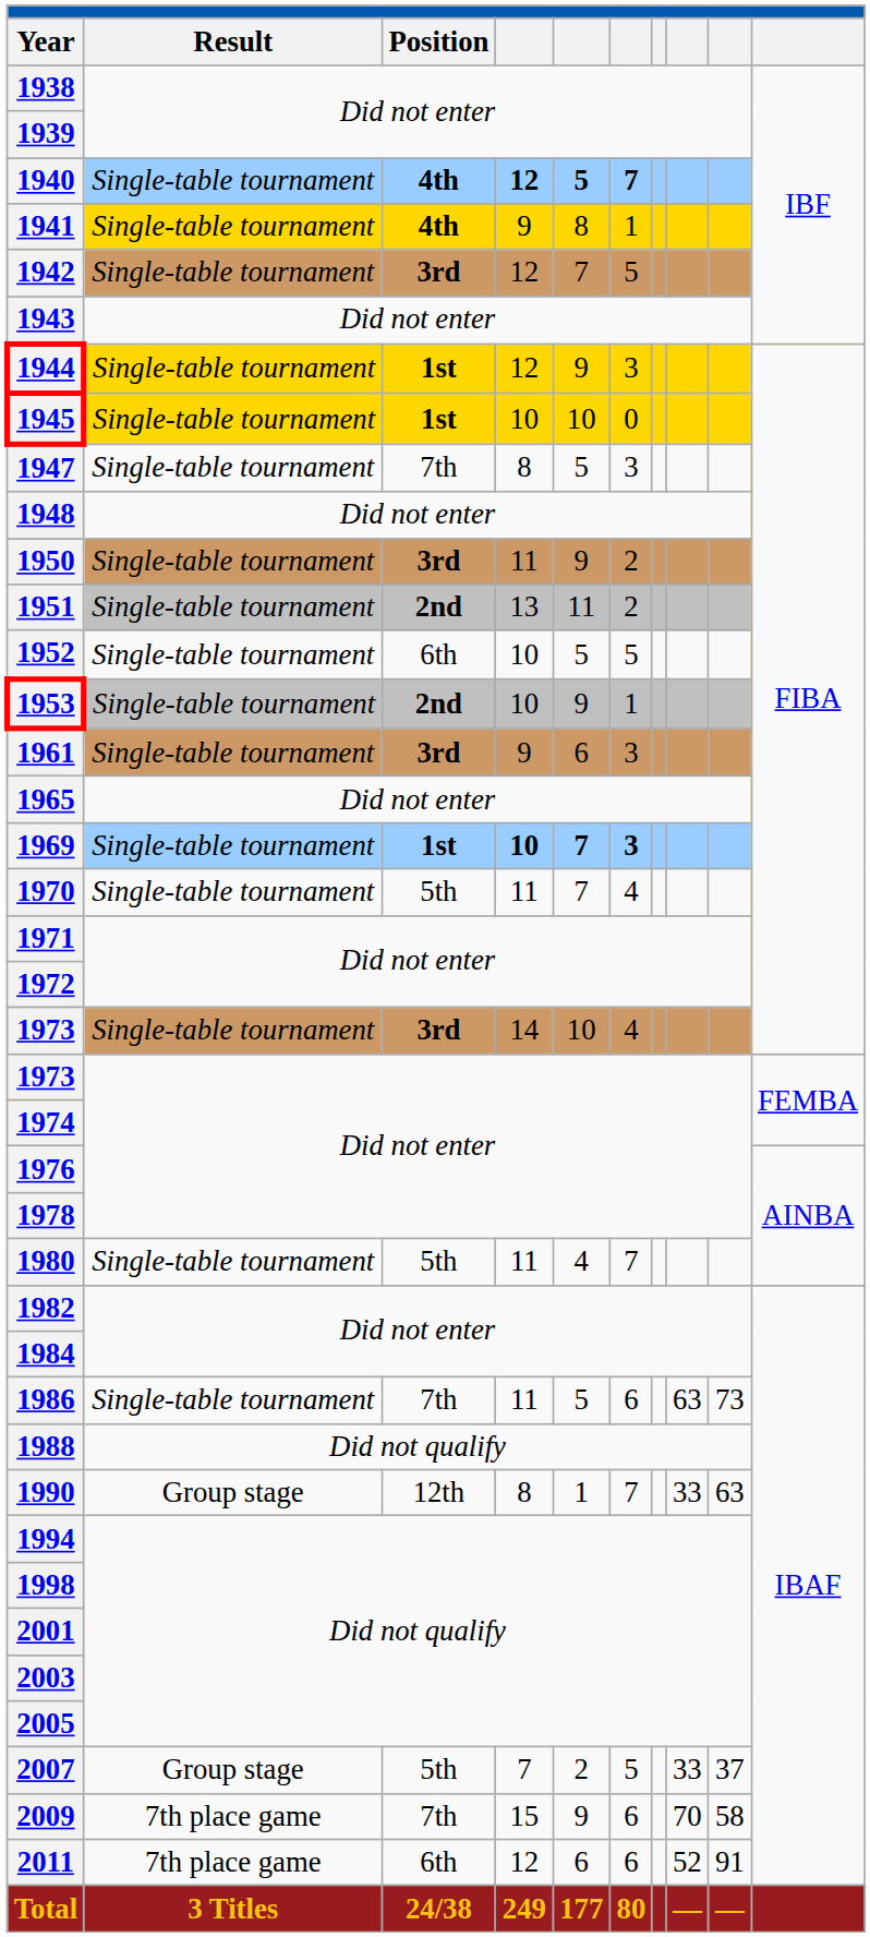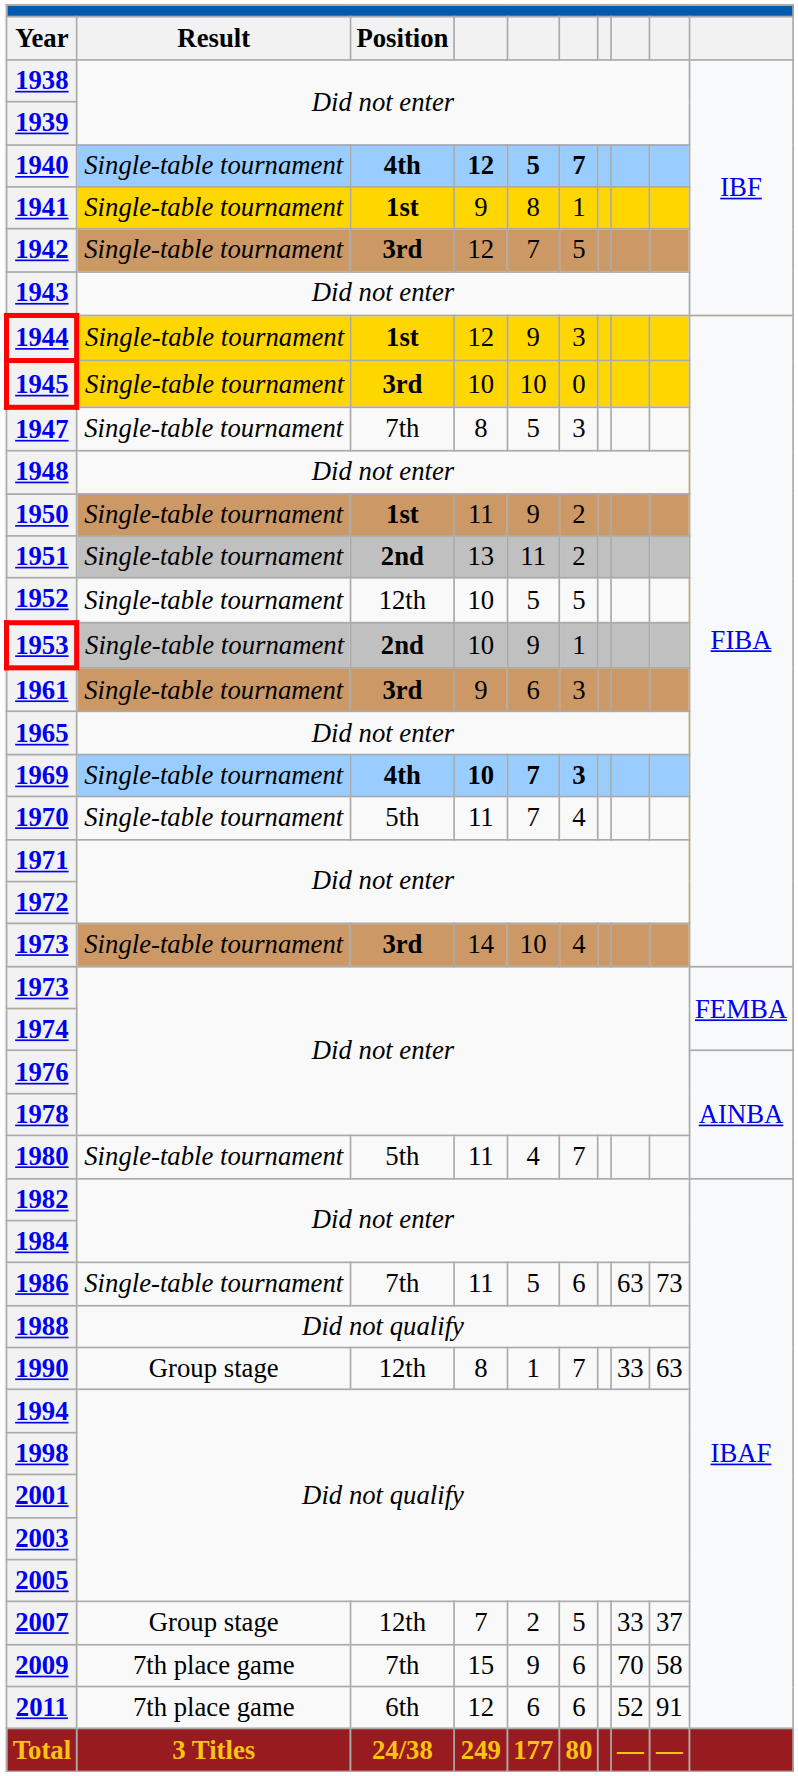 <table class="wikitable" style="text-align: center;">
 <tr>
 <th style="background:#0059B1;" colspan="10"><a href='#'></a> </th>
 </tr>
 <tr>
 <th scope="col">Year</th>
 <th scope="col">Result</th>
 <th scope="col">Position</th>
 <th scope="col"></th>
 <th scope="col"></th>
 <th scope="col"></th>
 <th scope="col"></th>
 <th scope="col"></th>
 <th scope="col"></th>
 <th scope="col"></th>
 </tr>
 <tr>
 <th> <a href='#'>1938</a></th>
 <td rowspan="2" colspan="8"><em>Did not enter</em></td>
 <td style="background:#F8F9FA" rowspan=6><a href='#'>IBF</a></td>
 </tr>
 <tr>
 <th> <a href='#'>1939</a></th>
 </tr>
 <tr bgcolor=#9acdff>
 <th> <a href='#'>1940</a></th>
 <td><em>Single-table tournament</em></td>
 <td><strong>4th</strong></td>
 <td><strong>12</strong></td>
 <td><strong>5</strong></td>
 <td><strong>7</strong></td>
 <td><strong></strong></td>
 <td></td>
 <td></td>
 </tr>
 <tr style="background:gold">
 <th> <a href='#'>1941</a></th>
 <td><em>Single-table tournament</em></td>
-<td><strong>4th</strong></td>
+<td><strong> 1st</strong></td>
 <td>9</td>
 <td>8</td>
 <td>1</td>
 <td></td>
 <td></td>
 <td></td>
 </tr>
 <tr style="background:#cc9966">
 <th> <a href='#'>1942</a></th>
 <td><em>Single-table tournament</em></td>
 <td><strong> 3rd</strong></td>
 <td>12</td>
 <td>7</td>
 <td>5</td>
 <td></td>
 <td></td>
 <td></td>
 </tr>
 <tr>
 <th> <a href='#'>1943</a></th>
 <td colspan="8"><em>Did not enter</em></td>
 </tr>
 <tr style="background:gold">
 <th style="border: 3px solid red"> <a href='#'>1944</a></th>
 <td><em>Single-table tournament</em></td>
 <td><strong> 1st</strong></td>
 <td>12</td>
 <td>9</td>
 <td>3</td>
 <td></td>
 <td></td>
 <td></td>
 <td style="background:#F8F9FA" rowspan=15><a href='#'>FIBA</a></td>
 </tr>
 <tr style="background:gold">
 <th style="border: 3px solid red"> <a href='#'>1945</a></th>
 <td><em>Single-table tournament</em></td>
-<td><strong> 1st</strong></td>
+<td><strong> 3rd</strong></td>
 <td>10</td>
 <td>10</td>
 <td>0</td>
 <td></td>
 <td></td>
 <td></td>
 </tr>
 <tr>
 <th> <a href='#'>1947</a></th>
 <td><em>Single-table tournament</em></td>
 <td>7th</td>
 <td>8</td>
 <td>5</td>
 <td>3</td>
 <td></td>
 <td></td>
 <td></td>
 </tr>
 <tr>
 <th> <a href='#'>1948</a></th>
 <td colspan="8"><em>Did not enter</em></td>
 </tr>
 <tr style="background:#cc9966">
 <th> <a href='#'>1950</a></th>
 <td><em>Single-table tournament</em></td>
-<td><strong> 3rd</strong></td>
+<td><strong> 1st</strong></td>
 <td>11</td>
 <td>9</td>
 <td>2</td>
 <td></td>
 <td></td>
 <td></td>
 </tr>
 <tr style="background:silver">
 <th> <a href='#'>1951</a></th>
 <td><em>Single-table tournament</em></td>
 <td><strong> 2nd</strong></td>
 <td>13</td>
 <td>11</td>
 <td>2</td>
 <td></td>
 <td></td>
 <td></td>
 </tr>
 <tr>
 <th> <a href='#'>1952</a></th>
 <td><em>Single-table tournament</em></td>
-<td>6th</td>
+<td>12th</td>
 <td>10</td>
 <td>5</td>
 <td>5</td>
 <td></td>
 <td></td>
 <td></td>
 </tr>
 <tr style="background:silver">
 <th style="border: 3px solid red"> <a href='#'>1953</a></th>
 <td><em>Single-table tournament</em></td>
 <td><strong> 2nd</strong></td>
 <td>10</td>
 <td>9</td>
 <td>1</td>
 <td></td>
 <td></td>
 <td></td>
 </tr>
 <tr style="background:#cc9966">
 <th> <a href='#'>1961</a></th>
 <td><em>Single-table tournament</em></td>
 <td><strong> 3rd</strong></td>
 <td>9</td>
 <td>6</td>
 <td>3</td>
 <td></td>
 <td></td>
 <td></td>
 </tr>
 <tr>
 <th> <a href='#'>1965</a></th>
 <td colspan="8"><em>Did not enter</em></td>
 </tr>
 <tr bgcolor=#9acdff>
 <th> <a href='#'>1969</a></th>
 <td><em>Single-table tournament</em></td>
-<td><strong> 1st</strong></td>
+<td><strong>4th</strong></td>
 <td><strong>10</strong></td>
 <td><strong>7</strong></td>
 <td><strong>3</strong></td>
 <td><strong></strong></td>
 <td></td>
 <td></td>
 </tr>
 <tr>
 <th> <a href='#'>1970</a></th>
 <td><em>Single-table tournament</em></td>
 <td>5th</td>
 <td>11</td>
 <td>7</td>
 <td>4</td>
 <td></td>
 <td></td>
 <td></td>
 </tr>
 <tr>
 <th> <a href='#'>1971</a></th>
 <td rowspan="2" colspan="8"><em>Did not enter</em></td>
 </tr>
 <tr>
 <th> <a href='#'>1972</a></th>
 </tr>
 <tr style="background:#cc9966">
 <th> <a href='#'>1973</a></th>
 <td><em>Single-table tournament</em></td>
 <td><strong> 3rd</strong></td>
 <td>14</td>
 <td>10</td>
 <td>4</td>
 <td></td>
 <td></td>
 <td></td>
 </tr>
 <tr>
 <th> <a href='#'>1973</a></th>
 <td colspan=8  rowspan=4><em>Did not enter</em></td>
 <td style="background:#F8F9FA" rowspan=2><a href='#'>FEMBA</a></td>
 </tr>
 <tr style="background:gold">
 <th> <a href='#'>1974</a></th>
 </tr>
 <tr>
 <th> <a href='#'>1976</a></th>
 <td style="background:#F8F9FA" rowspan=3><a href='#'>AINBA</a></td>
 </tr>
 <tr>
 <th> <a href='#'>1978</a></th>
 </tr>
 <tr>
 <th> <a href='#'>1980</a></th>
 <td><em>Single-table tournament</em></td>
 <td>5th</td>
 <td>11</td>
 <td>4</td>
 <td>7</td>
 <td></td>
 <td></td>
 <td></td>
 </tr>
 <tr>
 <th> <a href='#'>1982</a></th>
 <td colspan=8  rowspan=2><em>Did not enter</em></td>
 <td style="background:#F8F9FA" rowspan=13><a href='#'>IBAF</a></td>
 </tr>
 <tr>
 <th> <a href='#'>1984</a></th>
 </tr>
 <tr>
 <th> <a href='#'>1986</a></th>
 <td><em>Single-table tournament</em></td>
 <td>7th</td>
 <td>11</td>
 <td>5</td>
 <td>6</td>
 <td></td>
 <td>63</td>
 <td>73</td>
 </tr>
 <tr>
 <th> <a href='#'>1988</a></th>
 <td colspan=8><em>Did not qualify</em></td>
 </tr>
 <tr>
 <th> <a href='#'>1990</a></th>
 <td>Group stage</td>
 <td>12th</td>
 <td>8</td>
 <td>1</td>
 <td>7</td>
 <td></td>
 <td>33</td>
 <td>63</td>
 </tr>
 <tr>
 <th> <a href='#'>1994</a></th>
 <td colspan=8 rowspan=5><em>Did not qualify</em></td>
 </tr>
 <tr>
 <th> <a href='#'>1998</a></th>
 </tr>
 <tr>
 <th> <a href='#'>2001</a></th>
 </tr>
 <tr>
 <th> <a href='#'>2003</a></th>
 </tr>
 <tr>
 <th> <a href='#'>2005</a></th>
 </tr>
 <tr>
 <th> <a href='#'>2007</a></th>
 <td>Group stage</td>
-<td>5th</td>
+<td>12th</td>
 <td>7</td>
 <td>2</td>
 <td>5</td>
 <td></td>
 <td>33</td>
 <td>37</td>
 </tr>
 <tr>
 <th> <a href='#'>2009</a></th>
 <td>7th place game</td>
 <td>7th</td>
 <td>15</td>
 <td>9</td>
 <td>6</td>
 <td><strong></strong></td>
 <td>70</td>
 <td>58</td>
 </tr>
 <tr>
 <th> <a href='#'>2011</a></th>
 <td>7th place game</td>
 <td>6th</td>
 <td>12</td>
 <td>6</td>
 <td>6</td>
 <td><strong></strong></td>
 <td>52</td>
 <td>91</td>
 </tr>
 <tr>
 <th style="color:#FBC311; background:#981C1F;">Total</th>
 <th style="color:#FBC311; background:#981C1F;">3 Titles</th>
 <th style="color:#FBC311; background:#981C1F;">24/38</th>
 <th style="color:#FBC311; background:#981C1F;">249</th>
 <th style="color:#FBC311; background:#981C1F;">177</th>
 <th style="color:#FBC311; background:#981C1F;">80</th>
 <th style="color:#FBC311; background:#981C1F;"></th>
 <th style="color:#FBC311; background:#981C1F;">—</th>
 <th style="color:#FBC311; background:#981C1F;">—</th>
 <th style="color:#FBC311; background:#981C1F;"></th>
 </tr>
 </table>
